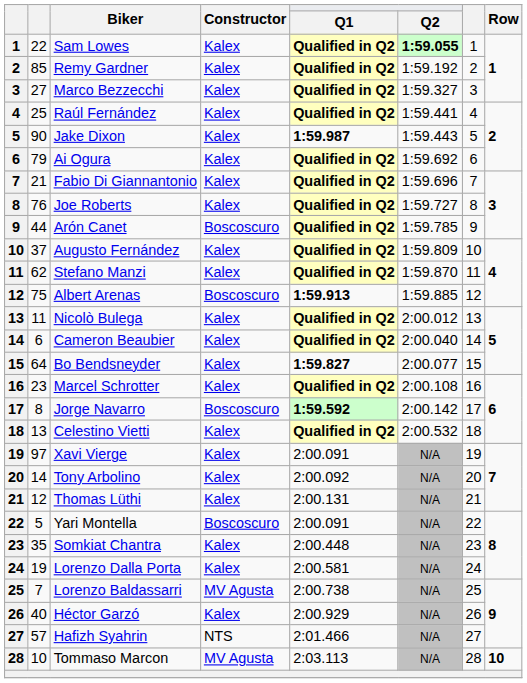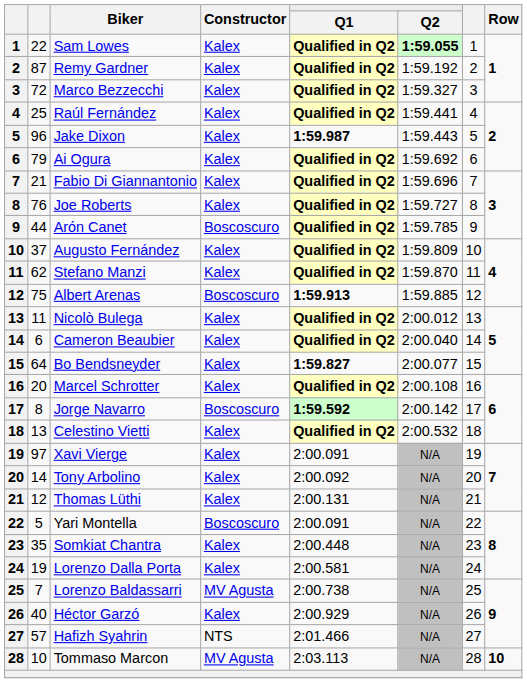 <table class="wikitable sortable" style="font-size: 85%;">
 <tr>
 <th rowspan="2"></th>
 <th rowspan="2"></th>
 <th rowspan="2">Biker</th>
 <th rowspan="2">Constructor</th>
 <th colspan="2" style="background:#eaecf0; text-align:center;"></th>
 <th rowspan="2"></th>
 <th rowspan="2">Row</th>
 </tr>
 <tr>
 <th scope="col">Q1</th>
 <th scope="col">Q2</th>
 </tr>
 <tr>
 <th scope="row">1</th>
 <td align="center">22</td>
 <td> <a href='#'>Sam Lowes</a></td>
 <td><a href='#'>Kalex</a></td>
 <td style="background:#ffffbf;"><strong>Qualified in Q2</strong></td>
 <td style="background:#ccffcc;"><strong>1:59.055</strong></td>
 <td align="center">1</td>
 <td rowspan="3"><strong>1</strong></td>
 </tr>
 <tr>
 <th scope="row">2</th>
-<td align="center">85</td>
+<td align="center">87</td>
 <td> <a href='#'>Remy Gardner</a></td>
 <td><a href='#'>Kalex</a></td>
 <td style="background:#ffffbf;"><strong>Qualified in Q2</strong></td>
 <td>1:59.192</td>
 <td align="center">2</td>
 </tr>
 <tr>
 <th scope="row">3</th>
-<td align="center">27</td>
+<td align="center">72</td>
 <td> <a href='#'>Marco Bezzecchi</a></td>
 <td><a href='#'>Kalex</a></td>
 <td style="background:#ffffbf;"><strong>Qualified in Q2</strong></td>
 <td>1:59.327</td>
 <td align="center">3</td>
 </tr>
 <tr>
 <th scope="row">4</th>
 <td align="center">25</td>
 <td> <a href='#'>Raúl Fernández</a></td>
 <td><a href='#'>Kalex</a></td>
 <td style="background:#ffffbf;"><strong>Qualified in Q2</strong></td>
 <td>1:59.441</td>
 <td align="center">4</td>
 <td rowspan="3"><strong>2</strong></td>
 </tr>
 <tr>
 <th scope="row">5</th>
-<td align="center">90</td>
+<td align="center">96</td>
 <td> <a href='#'>Jake Dixon</a></td>
 <td><a href='#'>Kalex</a></td>
 <td><strong>1:59.987</strong></td>
 <td>1:59.443</td>
 <td align="center">5</td>
 </tr>
 <tr>
 <th scope="row">6</th>
 <td align="center">79</td>
 <td> <a href='#'>Ai Ogura</a></td>
 <td><a href='#'>Kalex</a></td>
 <td style="background:#ffffbf;"><strong>Qualified in Q2</strong></td>
 <td>1:59.692</td>
 <td align="center">6</td>
 </tr>
 <tr>
 <th scope="row">7</th>
 <td align="center">21</td>
 <td> <a href='#'>Fabio Di Giannantonio</a></td>
 <td><a href='#'>Kalex</a></td>
 <td style="background:#ffffbf;"><strong>Qualified in Q2</strong></td>
 <td>1:59.696</td>
 <td align="center">7</td>
 <td rowspan="3"><strong>3</strong></td>
 </tr>
 <tr>
 <th scope="row">8</th>
 <td align="center">76</td>
 <td> <a href='#'>Joe Roberts</a></td>
 <td><a href='#'>Kalex</a></td>
 <td style="background:#ffffbf;"><strong>Qualified in Q2</strong></td>
 <td>1:59.727</td>
 <td align="center">8</td>
 </tr>
 <tr>
 <th scope="row">9</th>
 <td align="center">44</td>
 <td> <a href='#'>Arón Canet</a></td>
 <td><a href='#'>Boscoscuro</a></td>
 <td style="background:#ffffbf;"><strong>Qualified in Q2</strong></td>
 <td>1:59.785</td>
 <td align="center">9</td>
 </tr>
 <tr>
 <th scope="row">10</th>
 <td align="center">37</td>
 <td> <a href='#'>Augusto Fernández</a></td>
 <td><a href='#'>Kalex</a></td>
 <td style="background:#ffffbf;"><strong>Qualified in Q2</strong></td>
 <td>1:59.809</td>
 <td align="center">10</td>
 <td rowspan="3"><strong>4</strong></td>
 </tr>
 <tr>
 <th scope="row">11</th>
 <td align="center">62</td>
 <td> <a href='#'>Stefano Manzi</a></td>
 <td><a href='#'>Kalex</a></td>
 <td style="background:#ffffbf;"><strong>Qualified in Q2</strong></td>
 <td>1:59.870</td>
 <td align="center">11</td>
 </tr>
 <tr>
 <th scope="row">12</th>
 <td align="center">75</td>
 <td> <a href='#'>Albert Arenas</a></td>
 <td><a href='#'>Boscoscuro</a></td>
 <td><strong>1:59.913</strong></td>
 <td>1:59.885</td>
 <td align="center">12</td>
 </tr>
 <tr>
 <th scope="row">13</th>
 <td align="center">11</td>
 <td> <a href='#'>Nicolò Bulega</a></td>
 <td><a href='#'>Kalex</a></td>
 <td style="background:#ffffbf;"><strong>Qualified in Q2</strong></td>
 <td>2:00.012</td>
 <td align="center">13</td>
 <td rowspan="3"><strong>5</strong></td>
 </tr>
 <tr>
 <th scope="row">14</th>
 <td align="center">6</td>
 <td> <a href='#'>Cameron Beaubier</a></td>
 <td><a href='#'>Kalex</a></td>
 <td style="background:#ffffbf;"><strong>Qualified in Q2</strong></td>
 <td>2:00.040</td>
 <td align="center">14</td>
 </tr>
 <tr>
 <th scope="row">15</th>
 <td align="center">64</td>
 <td> <a href='#'>Bo Bendsneyder</a></td>
 <td><a href='#'>Kalex</a></td>
 <td><strong>1:59.827</strong></td>
 <td>2:00.077</td>
 <td align="center">15</td>
 </tr>
 <tr>
 <th scope="row">16</th>
-<td align="center">23</td>
+<td align="center">20</td>
 <td> <a href='#'>Marcel Schrotter</a></td>
 <td><a href='#'>Kalex</a></td>
 <td style="background:#ffffbf;"><strong>Qualified in Q2</strong></td>
 <td>2:00.108</td>
 <td align="center">16</td>
 <td rowspan="3"><strong>6</strong></td>
 </tr>
 <tr>
 <th scope="row">17</th>
 <td align="center">8</td>
 <td> <a href='#'>Jorge Navarro</a></td>
 <td><a href='#'>Boscoscuro</a></td>
 <td style="background:#ccffcc;"><strong>1:59.592</strong></td>
 <td>2:00.142</td>
 <td align="center">17</td>
 </tr>
 <tr>
 <th scope="row">18</th>
 <td align="center">13</td>
 <td> <a href='#'>Celestino Vietti</a></td>
 <td><a href='#'>Kalex</a></td>
 <td style="background:#ffffbf;"><strong>Qualified in Q2</strong></td>
 <td>2:00.532</td>
 <td align="center">18</td>
 </tr>
 <tr>
 <th scope="row">19</th>
 <td align="center">97</td>
 <td> <a href='#'>Xavi Vierge</a></td>
 <td><a href='#'>Kalex</a></td>
 <td>2:00.091</td>
 <td style="background: silver" align="center" data-sort-value="19"><small>N/A</small></td>
 <td align="center">19</td>
 <td rowspan="3"><strong>7</strong></td>
 </tr>
 <tr>
 <th scope="row">20</th>
 <td align="center">14</td>
 <td> <a href='#'>Tony Arbolino</a></td>
 <td><a href='#'>Kalex</a></td>
 <td>2:00.092</td>
 <td style="background: silver" align="center" data-sort-value="20"><small>N/A</small></td>
 <td align="center">20</td>
 </tr>
 <tr>
 <th scope="row">21</th>
 <td align="center">12</td>
 <td> <a href='#'>Thomas Lüthi</a></td>
 <td><a href='#'>Kalex</a></td>
 <td>2:00.131</td>
 <td style="background: silver" align="center" data-sort-value="21"><small>N/A</small></td>
 <td align="center">21</td>
 </tr>
 <tr>
 <th scope="row">22</th>
 <td align="center">5</td>
 <td> Yari Montella</td>
 <td><a href='#'>Boscoscuro</a></td>
 <td>2:00.091</td>
 <td style="background: silver" align="center" data-sort-value="22"><small>N/A</small></td>
 <td align="center">22</td>
 <td rowspan="3"><strong>8</strong></td>
 </tr>
 <tr>
 <th scope="row">23</th>
 <td align="center">35</td>
 <td> <a href='#'>Somkiat Chantra</a></td>
 <td><a href='#'>Kalex</a></td>
 <td>2:00.448</td>
 <td style="background: silver" align="center" data-sort-value="23"><small>N/A</small></td>
 <td align="center">23</td>
 </tr>
 <tr>
 <th scope="row">24</th>
 <td align="center">19</td>
 <td> <a href='#'>Lorenzo Dalla Porta</a></td>
 <td><a href='#'>Kalex</a></td>
 <td>2:00.581</td>
 <td style="background: silver" align="center" data-sort-value="24"><small>N/A</small></td>
 <td align="center">24</td>
 </tr>
 <tr>
 <th scope="row">25</th>
 <td align="center">7</td>
 <td> <a href='#'>Lorenzo Baldassarri</a></td>
 <td><a href='#'>MV Agusta</a></td>
 <td>2:00.738</td>
 <td style="background: silver" align="center" data-sort-value="25"><small>N/A</small></td>
 <td align="center">25</td>
 <td rowspan="3"><strong>9</strong></td>
 </tr>
 <tr>
 <th scope="row">26</th>
 <td align="center">40</td>
 <td> <a href='#'>Héctor Garzó</a></td>
 <td><a href='#'>Kalex</a></td>
 <td>2:00.929</td>
 <td style="background: silver" align="center" data-sort-value="26"><small>N/A</small></td>
 <td align="center">26</td>
 </tr>
 <tr>
 <th scope="row">27</th>
 <td align="center">57</td>
 <td> <a href='#'>Hafizh Syahrin</a></td>
 <td>NTS</td>
 <td>2:01.466</td>
 <td style="background: silver" align="center" data-sort-value="27"><small>N/A</small></td>
 <td align="center">27</td>
 </tr>
 <tr>
 <th scope="row">28</th>
 <td align="center">10</td>
 <td> Tommaso Marcon</td>
 <td><a href='#'>MV Agusta</a></td>
 <td>2:03.113</td>
 <td style="background: silver" align="center" data-sort-value="28"><small>N/A</small></td>
 <td align="center">28</td>
 <td><strong>10</strong></td>
 </tr>
 <tr>
 <th colspan=9></th>
 </tr>
 <tr>
 </tr>
 </table>
